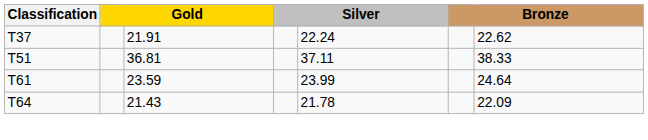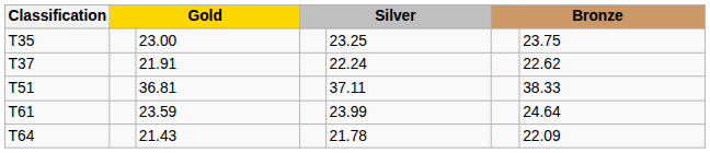 <table class=wikitable style="font-size:100%">
 <tr>
 <th rowspan="1" width="15%">Classification</th>
 <th colspan="2" style="background:gold;">Gold</th>
 <th colspan="2" style="background:silver;">Silver</th>
 <th colspan="2" style="background:#CC9966;">Bronze</th>
+</tr>
+<tr>
+<td>T35 <br></td>
+<td></td>
+<td>23.00 <strong></strong></td>
+<td></td>
+<td>23.25</td>
+<td></td>
+<td>23.75</td>
 </tr>
 <tr>
 <td>T37 <br></td>
 <td></td>
 <td>21.91 <strong></strong></td>
 <td></td>
 <td>22.24 </td>
 <td></td>
 <td>22.62</td>
 </tr>
 <tr>
 <td>T51 <br></td>
 <td></td>
 <td>36.81 </td>
 <td></td>
 <td>37.11</td>
 <td></td>
 <td>38.33</td>
 </tr>
 <tr>
 <td>T61 <br></td>
 <td></td>
 <td>23.59</td>
 <td></td>
 <td>23.99</td>
 <td></td>
 <td>24.64</td>
 </tr>
 <tr>
 <td>T64 <br></td>
 <td></td>
 <td>21.43 </td>
 <td></td>
 <td>21.78</td>
 <td></td>
 <td>22.09</td>
 </tr>
 </table>
